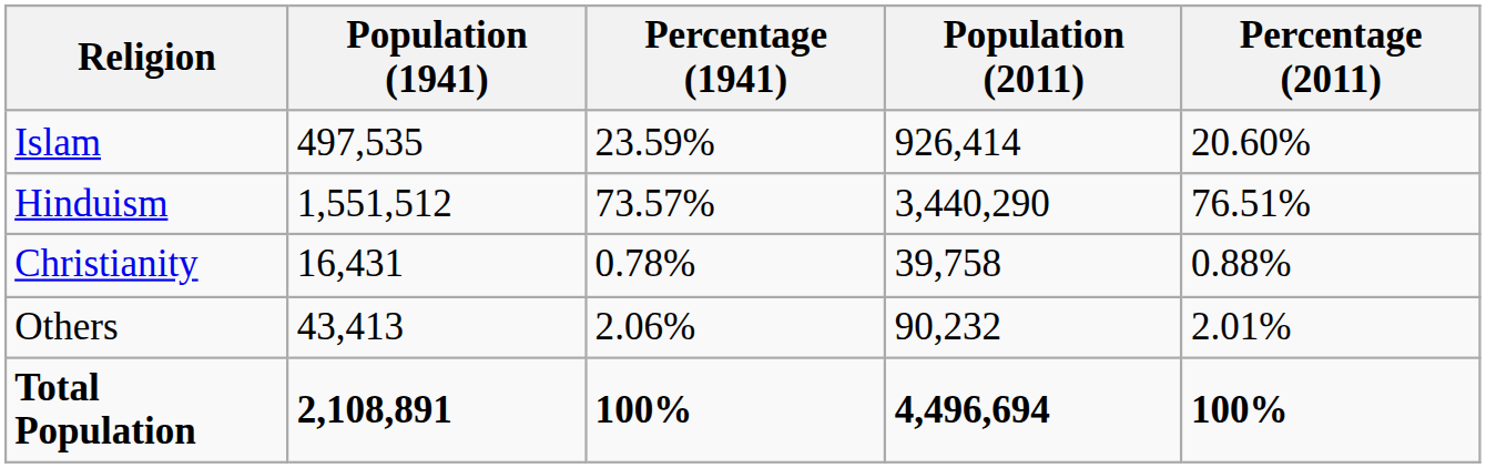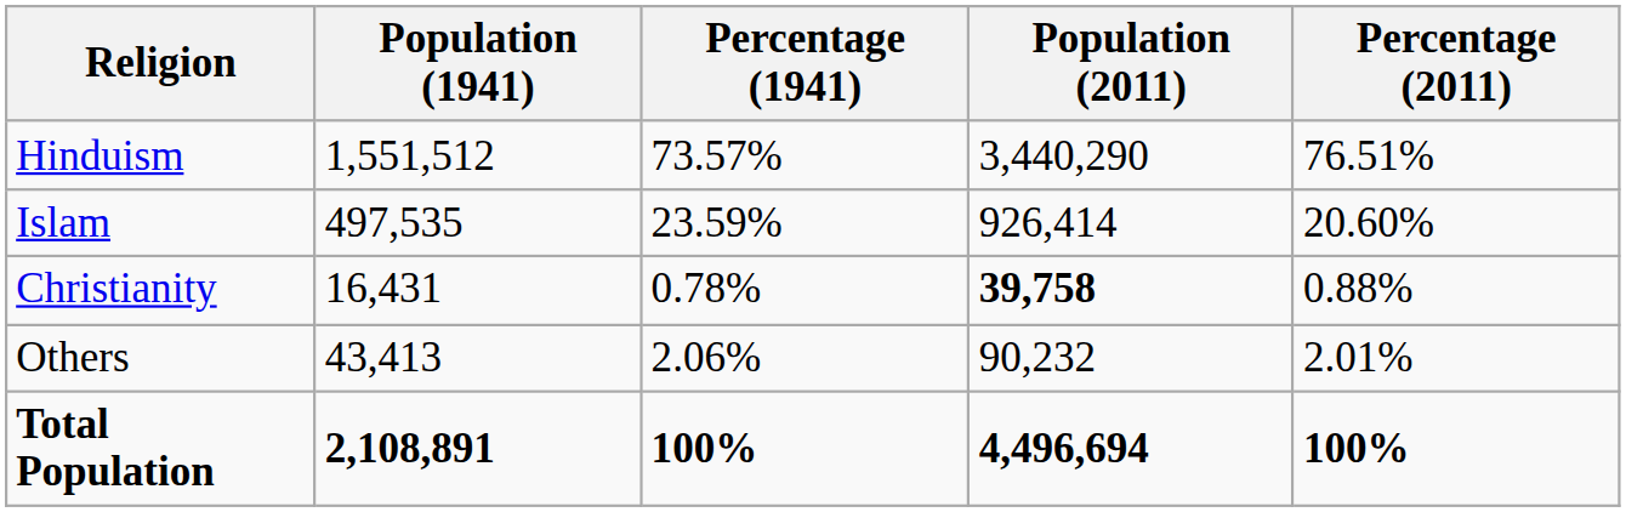 <table class="wikitable sortable">
 <tr>
 <th>Religion</th>
 <th>Population (1941)</th>
 <th>Percentage (1941)</th>
 <th>Population (2011)</th>
 <th>Percentage (2011)</th>
 </tr>
 <tr>
+<td><a href='#'>Hinduism</a> </td>
+<td>1,551,512</td>
+<td>73.57%</td>
+<td>3,440,290</td>
+<td>76.51%</td>
+</tr>
+<tr>
 <td><a href='#'>Islam</a> </td>
 <td>497,535</td>
 <td>23.59%</td>
 <td>926,414</td>
 <td>20.60%</td>
 </tr>
 <tr>
-<td><a href='#'>Hinduism</a> </td>
-<td>1,551,512</td>
-<td>73.57%</td>
-<td>3,440,290</td>
-<td>76.51%</td>
-</tr>
-<tr>
 <td><a href='#'>Christianity</a> </td>
 <td>16,431</td>
 <td>0.78%</td>
-<td>39,758</td>
+<td><strong>39,758</strong></td>
 <td>0.88%</td>
 </tr>
 <tr>
 <td>Others</td>
 <td>43,413</td>
 <td>2.06%</td>
 <td>90,232</td>
 <td>2.01%</td>
 </tr>
 <tr>
 <td><strong>Total Population</strong></td>
 <td><strong>2,108,891</strong></td>
 <td><strong>100%</strong></td>
 <td><strong>4,496,694</strong></td>
 <td><strong>100%</strong></td>
 </tr>
 </table>
